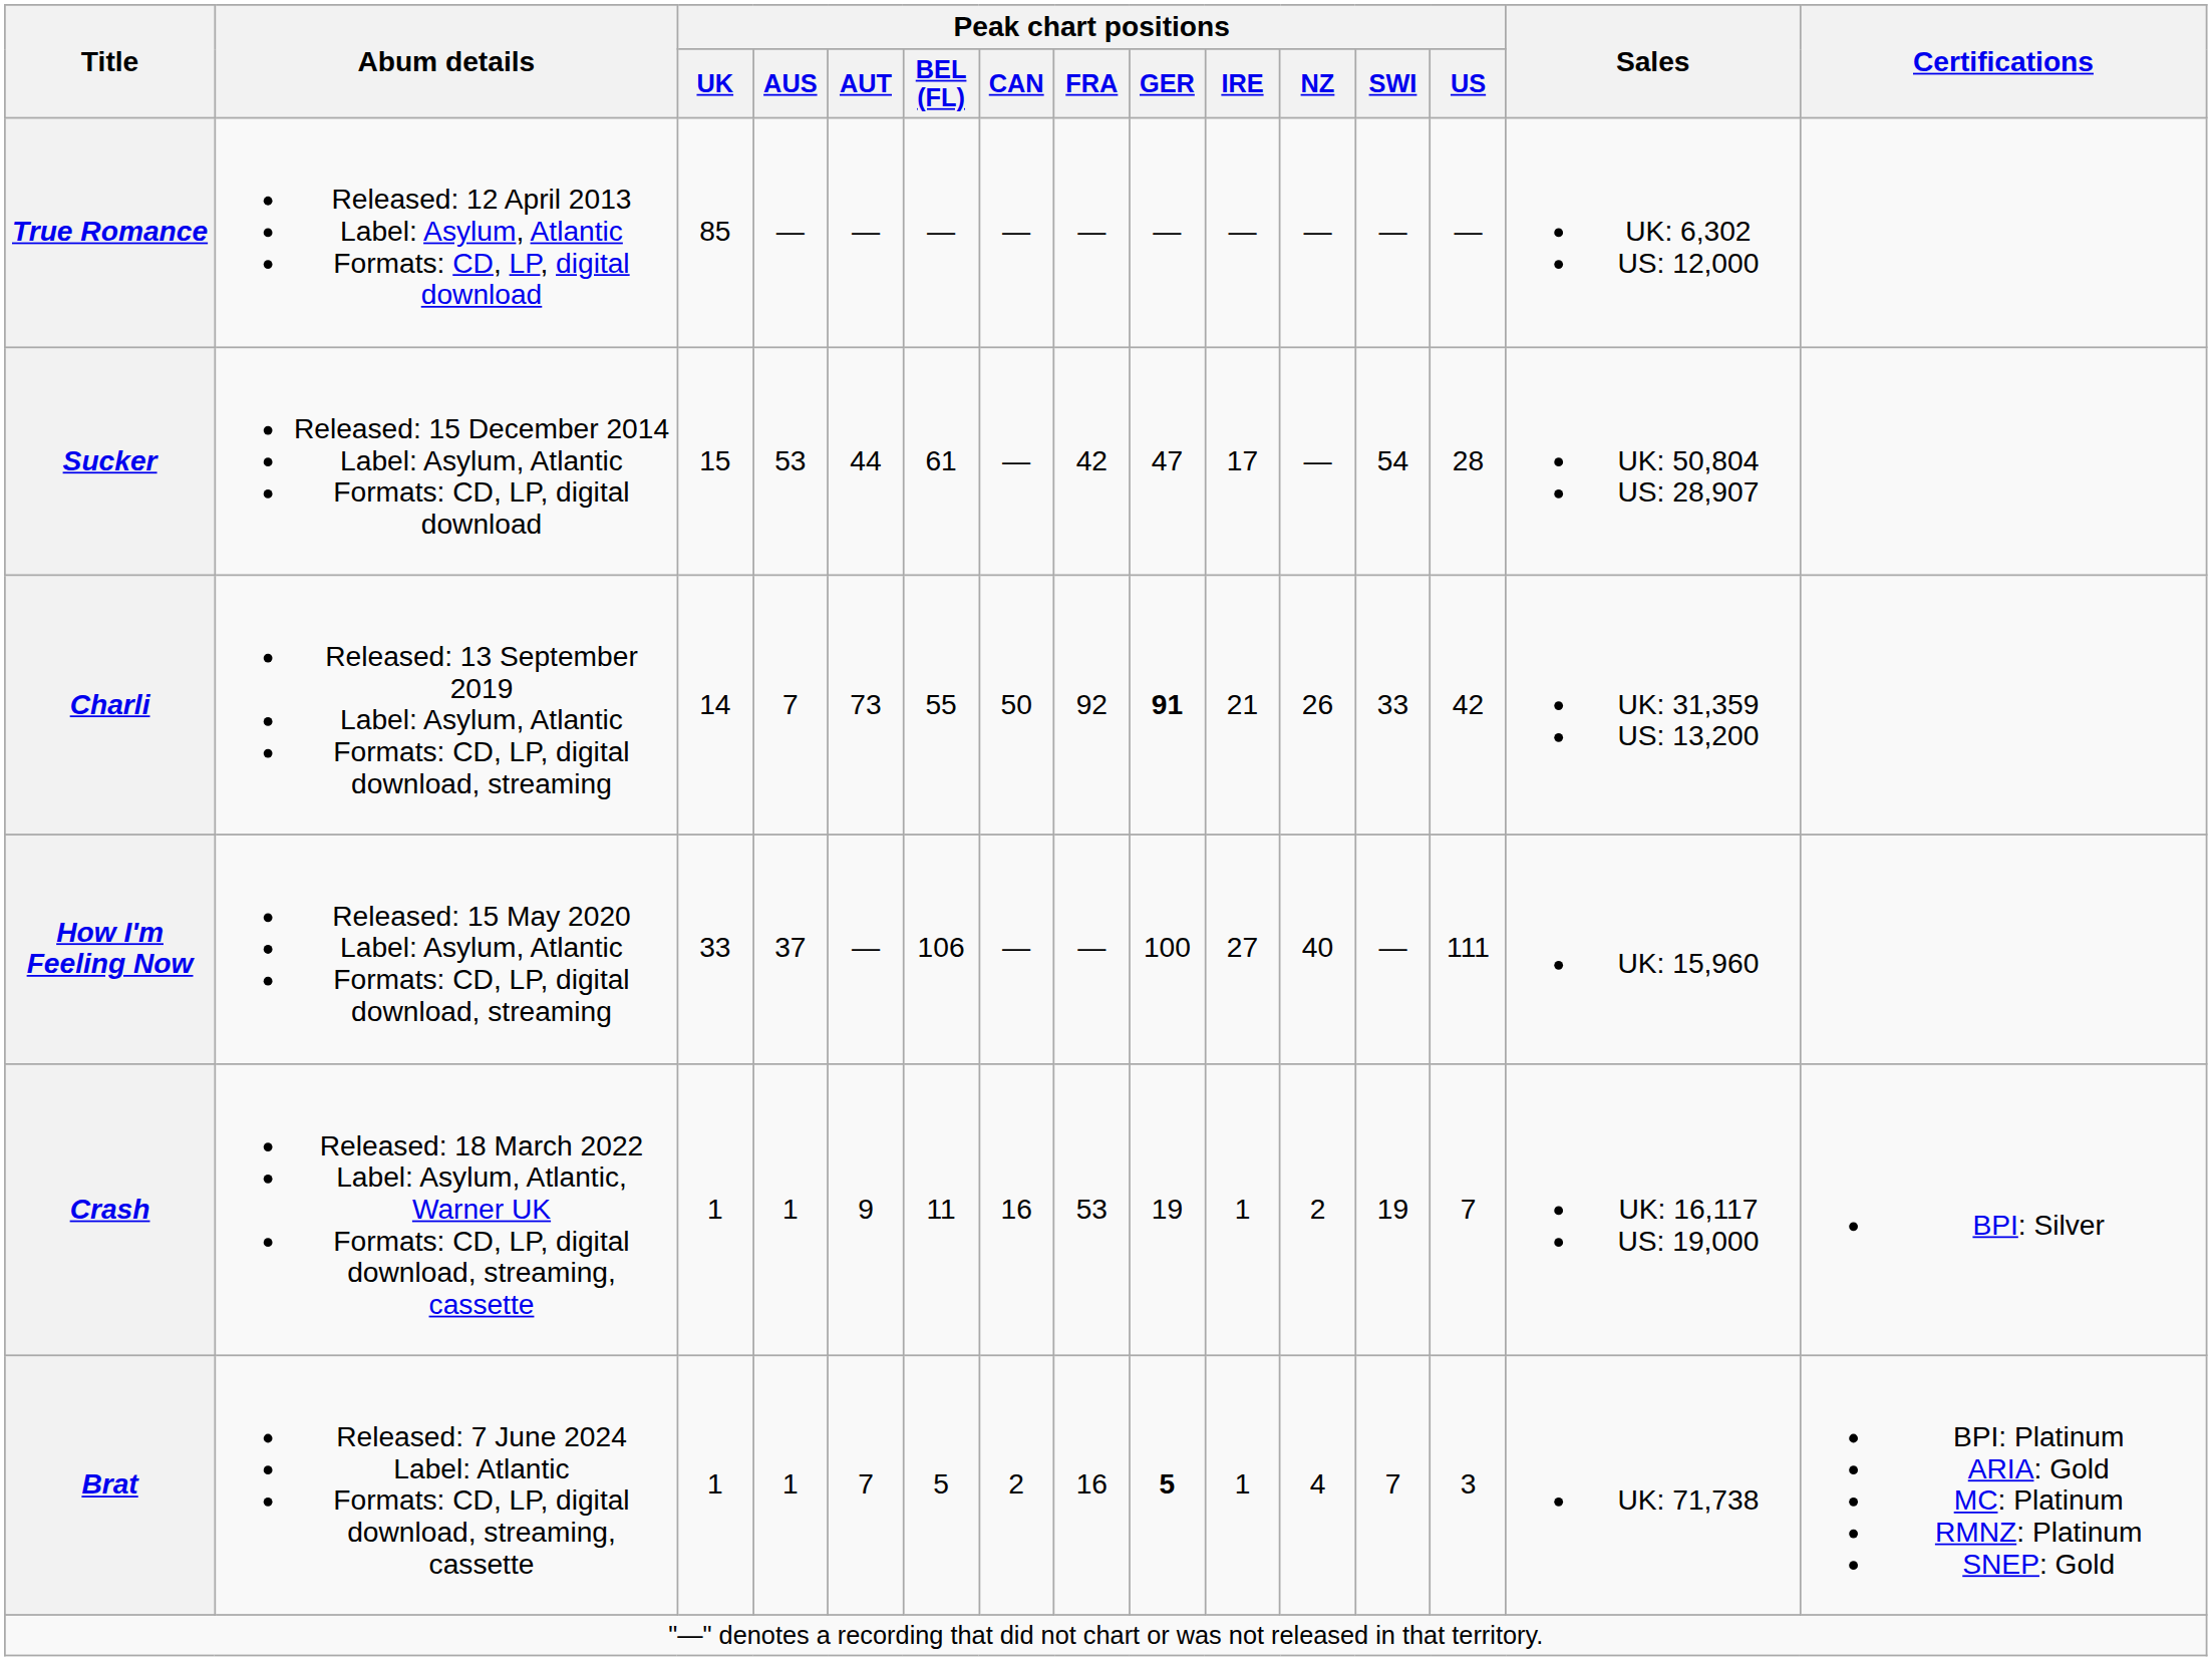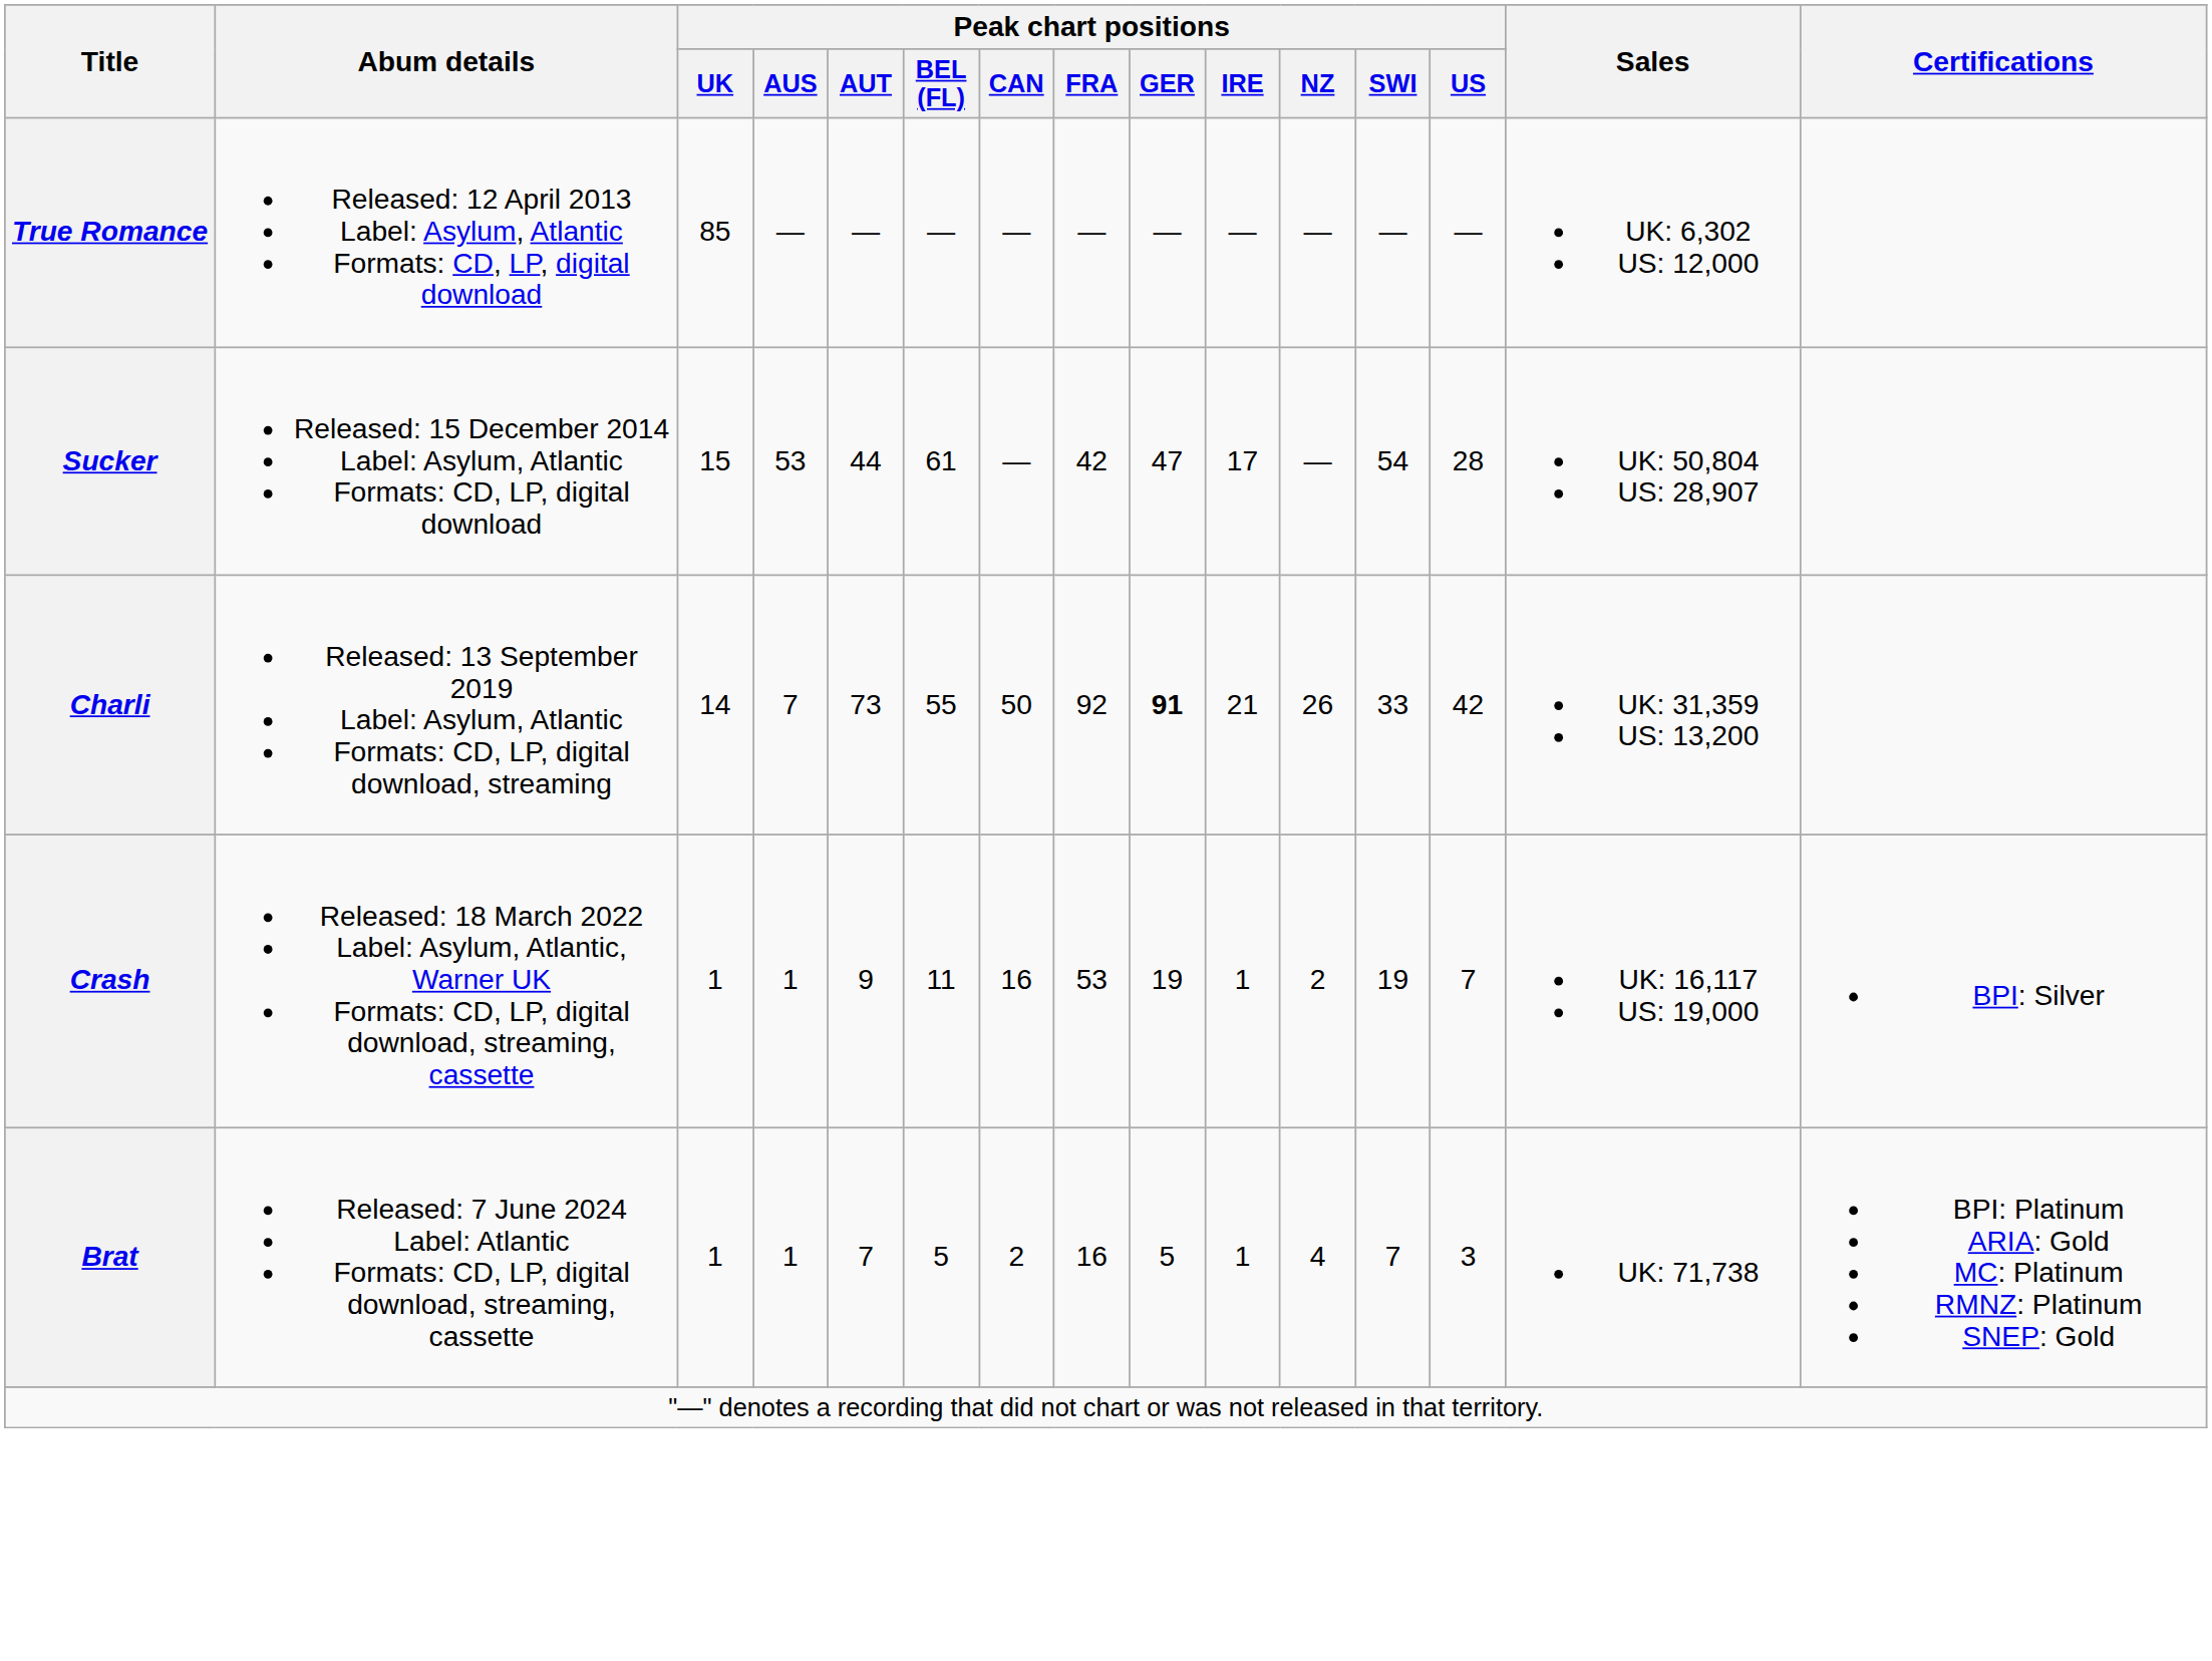 <table class="wikitable plainrowheaders" style="text-align:center;">
 <tr>
 <th scope="col" rowspan="2" style="width:7em;">Title</th>
 <th scope="col" rowspan="2" style="width:16em;">Abum details</th>
 <th scope="col" colspan="11">Peak chart positions</th>
 <th scope="col" rowspan="2" style="width:10em;">Sales</th>
 <th scope="col" rowspan="2" style="width:14em;"><a href='#'>Certifications</a></th>
 </tr>
 <tr>
 <th scope="col" style="width:2.5em;font-size:90%;"><a href='#'>UK</a><br></th>
 <th scope="col" style="width:2.5em;font-size:90%;"><a href='#'>AUS</a><br></th>
 <th scope="col" style="width:2.5em;font-size:90%;"><a href='#'>AUT</a><br></th>
 <th scope="col" style="width:2.5em;font-size:90%;"><a href='#'>BEL<br>(FL)</a><br></th>
 <th scope="col" style="width:2.5em;font-size:90%;"><a href='#'>CAN</a> <br></th>
 <th scope="col" style="width:2.5em;font-size:90%;"><a href='#'>FRA</a><br></th>
 <th scope="col" style="width:2.5em;font-size:90%;"><a href='#'>GER</a><br></th>
 <th scope="col" style="width:2.5em;font-size:90%;"><a href='#'>IRE</a><br></th>
 <th scope="col" style="width:2.5em;font-size:90%;"><a href='#'>NZ</a><br></th>
 <th scope="col" style="width:2.5em;font-size:90%;"><a href='#'>SWI</a><br></th>
 <th scope="col" style="width:2.5em;font-size:90%;"><a href='#'>US</a><br></th>
 </tr>
 <tr>
 <th scope="row"><em><a href='#'>True Romance</a></em></th>
 <td><br><ul><li>Released: 12 April 2013</li><li>Label: <a href='#'>Asylum</a>, <a href='#'>Atlantic</a></li><li>Formats: <a href='#'>CD</a>, <a href='#'>LP</a>, <a href='#'>digital download</a></li></ul></td>
 <td>85</td>
 <td>—</td>
 <td>—</td>
 <td>—</td>
 <td>—</td>
 <td>—</td>
 <td>—</td>
 <td>—</td>
 <td>—</td>
 <td>—</td>
 <td>—</td>
 <td><br><ul><li>UK: 6,302</li><li>US: 12,000</li></ul></td>
 <td></td>
 </tr>
 <tr>
 <th scope="row"><em><a href='#'>Sucker</a></em></th>
 <td><br><ul><li>Released: 15 December 2014</li><li>Label: Asylum, Atlantic</li><li>Formats: CD, LP, digital download</li></ul></td>
 <td>15</td>
 <td>53</td>
 <td>44</td>
 <td>61</td>
 <td>—</td>
 <td>42</td>
 <td>47</td>
 <td>17</td>
 <td>—</td>
 <td>54</td>
 <td>28</td>
 <td><br><ul><li>UK: 50,804</li><li>US: 28,907</li></ul></td>
 <td></td>
 </tr>
 <tr>
 <th scope="row"><em><a href='#'>Charli</a></em></th>
 <td><br><ul><li>Released: 13 September 2019</li><li>Label: Asylum, Atlantic</li><li>Formats: CD, LP, digital download, streaming</li></ul></td>
 <td>14</td>
 <td>7</td>
 <td>73</td>
 <td>55</td>
 <td>50</td>
 <td>92</td>
 <td><strong>91</strong></td>
 <td>21</td>
 <td>26</td>
 <td>33</td>
 <td>42</td>
 <td><br><ul><li>UK: 31,359</li><li>US: 13,200</li></ul></td>
 <td></td>
 </tr>
 <tr>
-<th scope="row"><em><a href='#'>How I'm Feeling Now</a></em></th>
-<td><br><ul><li>Released: 15 May 2020</li><li>Label: Asylum, Atlantic</li><li>Formats: CD, LP, digital download, streaming</li></ul></td>
-<td>33</td>
-<td>37</td>
-<td>—</td>
-<td>106</td>
-<td>—</td>
-<td>—</td>
-<td>100</td>
-<td>27</td>
-<td>40</td>
-<td>—</td>
-<td>111</td>
-<td><br><ul><li>UK: 15,960</li></ul></td>
-<td></td>
-</tr>
-<tr>
 <th scope="row"><em><a href='#'>Crash</a></em></th>
 <td><br><ul><li>Released: 18 March 2022</li><li>Label: Asylum, Atlantic, <a href='#'>Warner UK</a></li><li>Formats: CD, LP, digital download, streaming, <a href='#'>cassette</a></li></ul></td>
 <td>1</td>
 <td>1</td>
 <td>9</td>
 <td>11</td>
 <td>16</td>
 <td>53</td>
 <td>19</td>
 <td>1</td>
 <td>2</td>
 <td>19</td>
 <td>7</td>
 <td><br><ul><li>UK: 16,117</li><li>US: 19,000</li></ul></td>
 <td><br><ul><li><a href='#'>BPI</a>: Silver</li></ul></td>
 </tr>
 <tr>
 <th scope="row"><em><a href='#'>Brat</a></em></th>
 <td><br><ul><li>Released: 7 June 2024</li><li>Label: Atlantic</li><li>Formats: CD, LP, digital download, streaming, cassette</li></ul></td>
 <td>1</td>
 <td>1</td>
 <td>7</td>
 <td>5</td>
 <td>2</td>
 <td>16</td>
-<td><strong>5</strong></td>
+<td>5</td>
 <td>1</td>
 <td>4</td>
 <td>7</td>
 <td>3</td>
 <td><br><ul><li>UK: 71,738</li></ul></td>
 <td><br><ul><li>BPI: Platinum</li><li><a href='#'>ARIA</a>: Gold</li><li><a href='#'>MC</a>: Platinum</li><li><a href='#'>RMNZ</a>: Platinum</li><li><a href='#'>SNEP</a>: Gold</li></ul></td>
 </tr>
 <tr>
 <td colspan="15" style="font-size:90%">"—" denotes a recording that did not chart or was not released in that territory.</td>
 </tr>
 </table>
